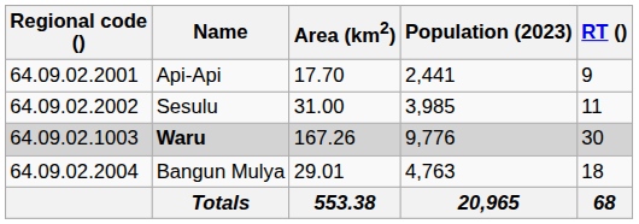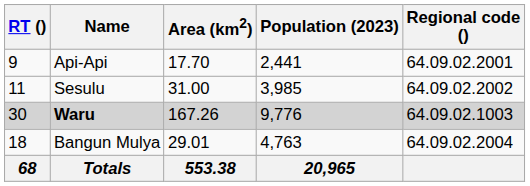 <table class="wikitable sortable">
 <tr>
-<th>Regional code<br>()</th>
+<th><a href='#'>RT</a> ()</th>
 <th>Name</th>
 <th>Area (km<sup>2</sup>)</th>
 <th>Population (2023)</th>
-<th><a href='#'>RT</a> ()</th>
+<th>Regional code<br>()</th>
 </tr>
 <tr>
-<td>64.09.02.2001</td>
+<td>9</td>
 <td>Api-Api</td>
 <td>17.70</td>
 <td>2,441</td>
-<td>9</td>
+<td>64.09.02.2001</td>
 </tr>
 <tr>
-<td>64.09.02.2002</td>
+<td>11</td>
 <td>Sesulu</td>
 <td>31.00</td>
 <td>3,985</td>
-<td>11</td>
+<td>64.09.02.2002</td>
 </tr>
 <tr style="background:lightgrey">
-<td>64.09.02.1003</td>
+<td>30</td>
 <td><strong>Waru</strong></td>
 <td>167.26</td>
 <td>9,776</td>
-<td>30</td>
+<td>64.09.02.1003</td>
 </tr>
 <tr>
-<td>64.09.02.2004</td>
+<td>18</td>
 <td>Bangun Mulya</td>
 <td>29.01</td>
 <td>4,763</td>
-<td>18</td>
+<td>64.09.02.2004</td>
 </tr>
 <tr>
-<th></th>
+<th><em>68</em></th>
 <th><em>Totals</em></th>
 <th><em>553.38</em></th>
 <th><em>20,965</em></th>
-<th><em>68</em></th>
+<th></th>
 </tr>
 </table>
